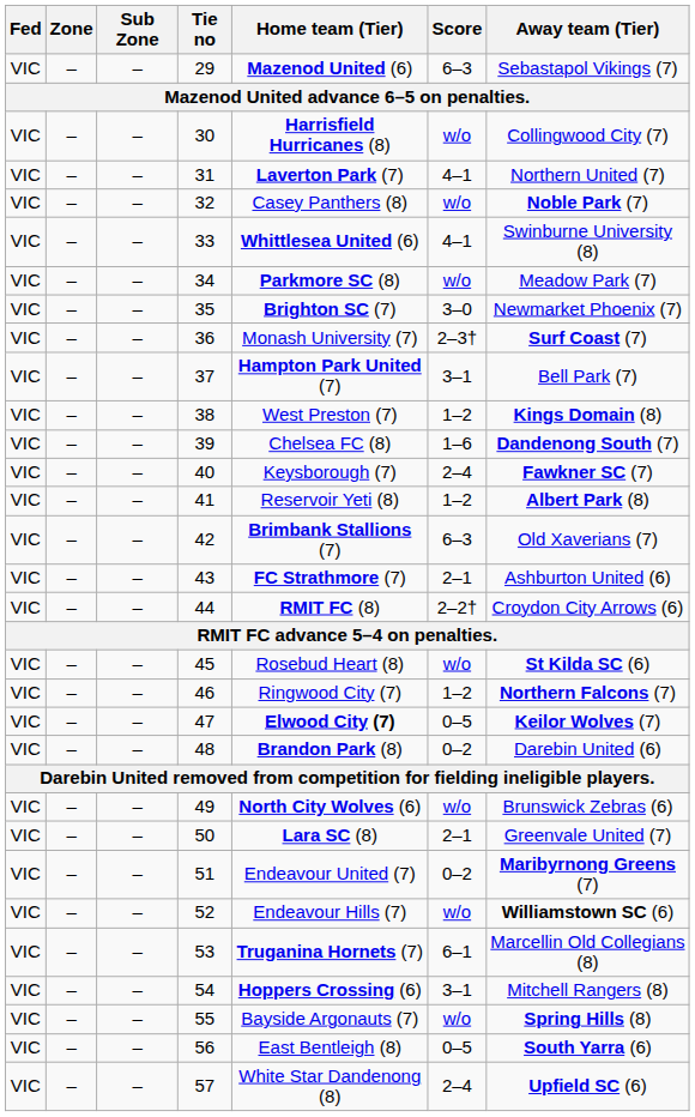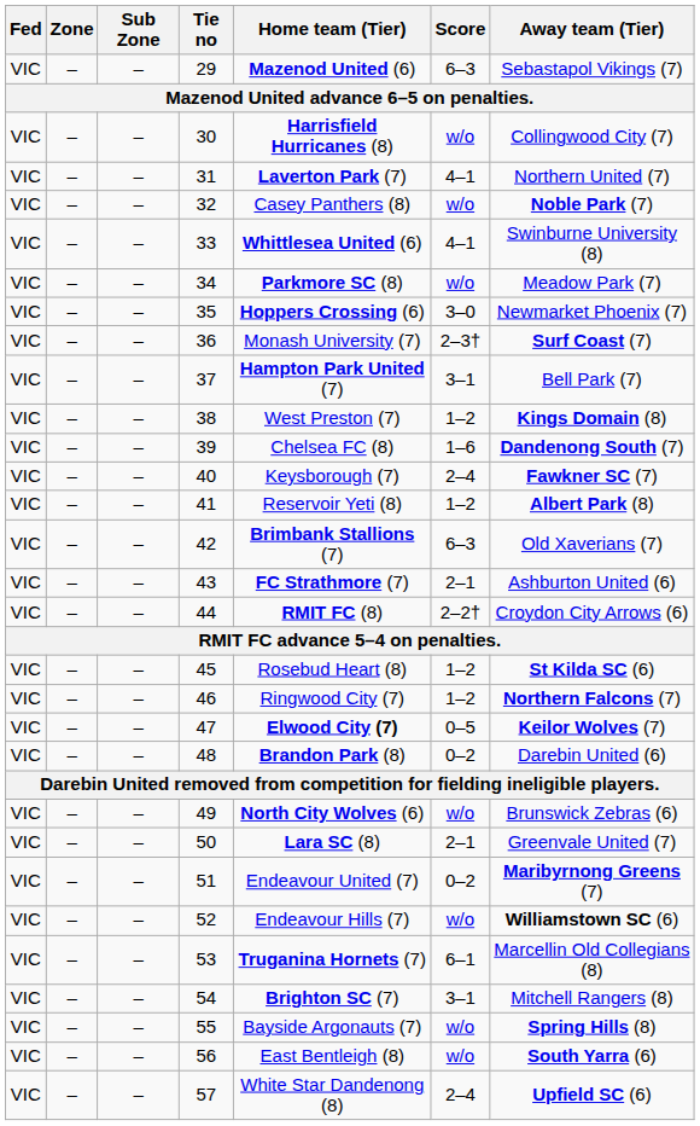 <table class="wikitable" style="text-align:center">
 <tr>
 <th>Fed</th>
 <th>Zone</th>
 <th>Sub Zone</th>
 <th>Tie no</th>
 <th>Home team (Tier)</th>
 <th>Score</th>
 <th>Away team (Tier)</th>
 </tr>
 <tr>
 <td>VIC</td>
 <td>–</td>
 <td>–</td>
 <td>29</td>
 <td><strong><a href='#'>Mazenod United</a></strong> (6)</td>
 <td>6–3</td>
 <td><a href='#'>Sebastapol Vikings</a> (7)</td>
 </tr>
 <tr>
 <th colspan=7>Mazenod United advance 6–5 on penalties.</th>
 </tr>
 <tr>
 <td>VIC</td>
 <td>–</td>
 <td>–</td>
 <td>30</td>
 <td><strong><a href='#'>Harrisfield Hurricanes</a></strong> (8)</td>
 <td><a href='#'>w/o</a></td>
 <td><a href='#'>Collingwood City</a> (7)</td>
 </tr>
 <tr>
 <td>VIC</td>
 <td>–</td>
 <td>–</td>
 <td>31</td>
 <td><strong><a href='#'>Laverton Park</a></strong> (7)</td>
 <td>4–1</td>
 <td><a href='#'>Northern United</a> (7)</td>
 </tr>
 <tr>
 <td>VIC</td>
 <td>–</td>
 <td>–</td>
 <td>32</td>
 <td><a href='#'>Casey Panthers</a> (8)</td>
 <td><a href='#'>w/o</a></td>
 <td><strong><a href='#'>Noble Park</a></strong> (7)</td>
 </tr>
 <tr>
 <td>VIC</td>
 <td>–</td>
 <td>–</td>
 <td>33</td>
 <td><strong><a href='#'>Whittlesea United</a></strong> (6)</td>
 <td>4–1</td>
 <td><a href='#'>Swinburne University</a> (8)</td>
 </tr>
 <tr>
 <td>VIC</td>
 <td>–</td>
 <td>–</td>
 <td>34</td>
 <td><strong><a href='#'>Parkmore SC</a></strong> (8)</td>
 <td><a href='#'>w/o</a></td>
 <td><a href='#'>Meadow Park</a> (7)</td>
 </tr>
 <tr>
 <td>VIC</td>
 <td>–</td>
 <td>–</td>
 <td>35</td>
-<td><strong><a href='#'>Brighton SC</a></strong> (7)</td>
+<td><strong><a href='#'>Hoppers Crossing</a></strong> (6)</td>
 <td>3–0</td>
 <td><a href='#'>Newmarket Phoenix</a> (7)</td>
 </tr>
 <tr>
 <td>VIC</td>
 <td>–</td>
 <td>–</td>
 <td>36</td>
 <td><a href='#'>Monash University</a> (7)</td>
 <td>2–3†</td>
 <td><strong><a href='#'>Surf Coast</a></strong> (7)</td>
 </tr>
 <tr>
 <td>VIC</td>
 <td>–</td>
 <td>–</td>
 <td>37</td>
 <td><strong><a href='#'>Hampton Park United</a></strong> (7)</td>
 <td>3–1</td>
 <td><a href='#'>Bell Park</a> (7)</td>
 </tr>
 <tr>
 <td>VIC</td>
 <td>–</td>
 <td>–</td>
 <td>38</td>
 <td><a href='#'>West Preston</a> (7)</td>
 <td>1–2</td>
 <td><strong><a href='#'>Kings Domain</a></strong> (8)</td>
 </tr>
 <tr>
 <td>VIC</td>
 <td>–</td>
 <td>–</td>
 <td>39</td>
 <td><a href='#'>Chelsea FC</a> (8)</td>
 <td>1–6</td>
 <td><strong><a href='#'>Dandenong South</a></strong> (7)</td>
 </tr>
 <tr>
 <td>VIC</td>
 <td>–</td>
 <td>–</td>
 <td>40</td>
 <td><a href='#'>Keysborough</a> (7)</td>
 <td>2–4</td>
 <td><strong><a href='#'>Fawkner SC</a></strong> (7)</td>
 </tr>
 <tr>
 <td>VIC</td>
 <td>–</td>
 <td>–</td>
 <td>41</td>
 <td><a href='#'>Reservoir Yeti</a> (8)</td>
 <td>1–2</td>
 <td><strong><a href='#'>Albert Park</a></strong> (8)</td>
 </tr>
 <tr>
 <td>VIC</td>
 <td>–</td>
 <td>–</td>
 <td>42</td>
 <td><strong><a href='#'>Brimbank Stallions</a></strong> (7)</td>
 <td>6–3</td>
 <td><a href='#'>Old Xaverians</a> (7)</td>
 </tr>
 <tr>
 <td>VIC</td>
 <td>–</td>
 <td>–</td>
 <td>43</td>
 <td><strong><a href='#'>FC Strathmore</a></strong> (7)</td>
 <td>2–1</td>
 <td><a href='#'>Ashburton United</a> (6)</td>
 </tr>
 <tr>
 <td>VIC</td>
 <td>–</td>
 <td>–</td>
 <td>44</td>
 <td><strong><a href='#'>RMIT FC</a></strong> (8)</td>
 <td>2–2†</td>
 <td><a href='#'>Croydon City Arrows</a> (6)</td>
 </tr>
 <tr>
 <th colspan=7>RMIT FC advance 5–4 on penalties.</th>
 </tr>
 <tr>
 <td>VIC</td>
 <td>–</td>
 <td>–</td>
 <td>45</td>
 <td><a href='#'>Rosebud Heart</a> (8)</td>
-<td><a href='#'>w/o</a></td>
+<td>1–2</td>
 <td><strong><a href='#'>St Kilda SC</a></strong> (6)</td>
 </tr>
 <tr>
 <td>VIC</td>
 <td>–</td>
 <td>–</td>
 <td>46</td>
 <td><a href='#'>Ringwood City</a> (7)</td>
 <td>1–2</td>
 <td><strong><a href='#'>Northern Falcons</a></strong> (7)</td>
 </tr>
 <tr>
 <td>VIC</td>
 <td>–</td>
 <td>–</td>
 <td>47</td>
 <td><strong><a href='#'>Elwood City</a> (7)</strong></td>
 <td>0–5</td>
 <td><strong><a href='#'>Keilor Wolves</a></strong> (7)</td>
 </tr>
 <tr>
 <td>VIC</td>
 <td>–</td>
 <td>–</td>
 <td>48</td>
 <td><strong><a href='#'>Brandon Park</a></strong> (8)</td>
 <td>0–2</td>
 <td><a href='#'>Darebin United</a> (6)</td>
 </tr>
 <tr>
 <th colspan=7>Darebin United removed from competition for fielding ineligible players.</th>
 </tr>
 <tr>
 <td>VIC</td>
 <td>–</td>
 <td>–</td>
 <td>49</td>
 <td><strong><a href='#'>North City Wolves</a></strong> (6)</td>
 <td><a href='#'>w/o</a></td>
 <td><a href='#'>Brunswick Zebras</a> (6)</td>
 </tr>
 <tr>
 <td>VIC</td>
 <td>–</td>
 <td>–</td>
 <td>50</td>
 <td><strong><a href='#'>Lara SC</a></strong> (8)</td>
 <td>2–1</td>
 <td><a href='#'>Greenvale United</a> (7)</td>
 </tr>
 <tr>
 <td>VIC</td>
 <td>–</td>
 <td>–</td>
 <td>51</td>
 <td><a href='#'>Endeavour United</a> (7)</td>
 <td>0–2</td>
 <td><strong><a href='#'>Maribyrnong Greens</a></strong> (7)</td>
 </tr>
 <tr>
 <td>VIC</td>
 <td>–</td>
 <td>–</td>
 <td>52</td>
 <td><a href='#'>Endeavour Hills</a> (7)</td>
 <td><a href='#'>w/o</a></td>
 <td><strong>Williamstown SC</strong> (6)</td>
 </tr>
 <tr>
 <td>VIC</td>
 <td>–</td>
 <td>–</td>
 <td>53</td>
 <td><strong><a href='#'>Truganina Hornets</a></strong> (7)</td>
 <td>6–1</td>
 <td><a href='#'>Marcellin Old Collegians</a> (8)</td>
 </tr>
 <tr>
 <td>VIC</td>
 <td>–</td>
 <td>–</td>
 <td>54</td>
-<td><strong><a href='#'>Hoppers Crossing</a></strong> (6)</td>
+<td><strong><a href='#'>Brighton SC</a></strong> (7)</td>
 <td>3–1</td>
 <td><a href='#'>Mitchell Rangers</a> (8)</td>
 </tr>
 <tr>
 <td>VIC</td>
 <td>–</td>
 <td>–</td>
 <td>55</td>
 <td><a href='#'>Bayside Argonauts</a> (7)</td>
 <td><a href='#'>w/o</a></td>
 <td><strong><a href='#'>Spring Hills</a></strong> (8)</td>
 </tr>
 <tr>
 <td>VIC</td>
 <td>–</td>
 <td>–</td>
 <td>56</td>
 <td><a href='#'>East Bentleigh</a> (8)</td>
-<td>0–5</td>
+<td><a href='#'>w/o</a></td>
 <td><strong><a href='#'>South Yarra</a></strong> (6)</td>
 </tr>
 <tr>
 <td>VIC</td>
 <td>–</td>
 <td>–</td>
 <td>57</td>
 <td><a href='#'>White Star Dandenong</a> (8)</td>
 <td>2–4</td>
 <td><strong><a href='#'>Upfield SC</a></strong> (6)</td>
 </tr>
 </table>
